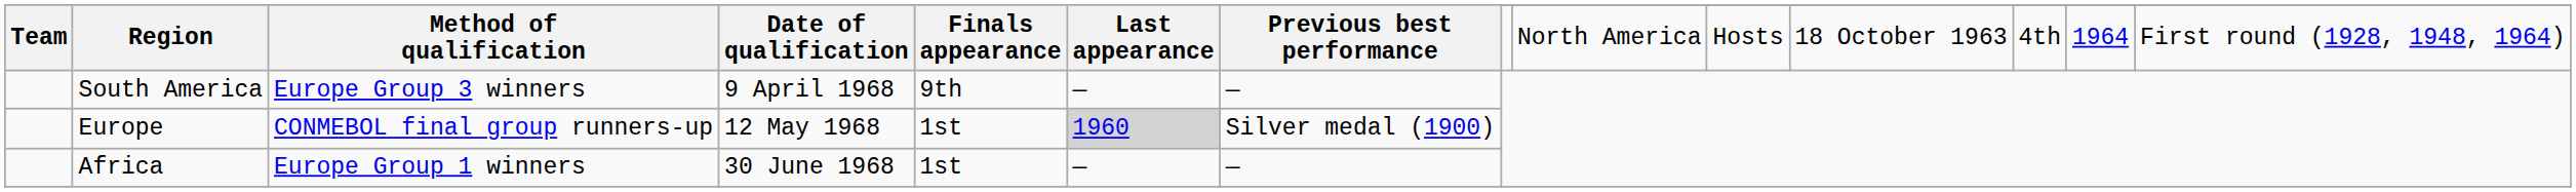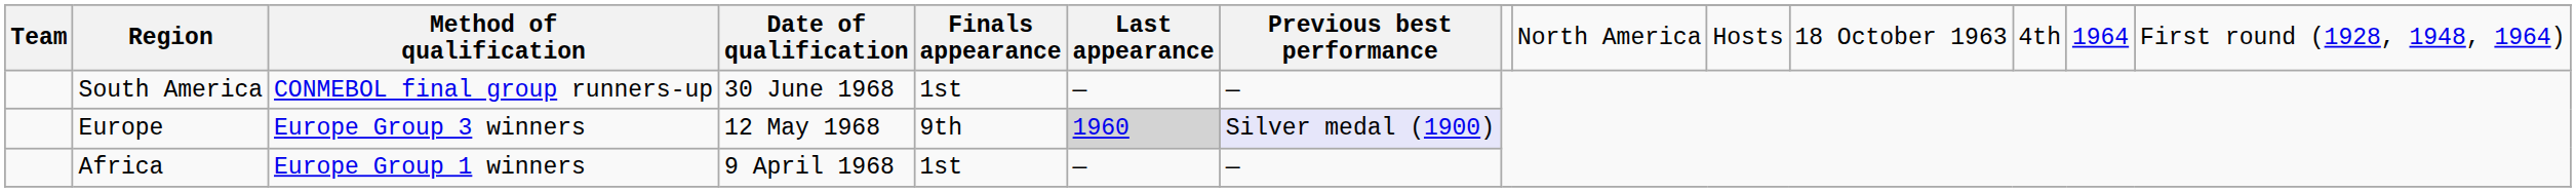 <table class="wikitable sortable">
 <tr>
 <th rowspan=2>Team</th>
 <th rowspan=2>Region</th>
 <th rowspan=2>Method of<br>qualification</th>
 <th rowspan=2>Date of<br>qualification</th>
 <th rowspan=2 data-sort-type="number">Finals<br>appearance</th>
 <th rowspan=2>Last<br>appearance</th>
 <th rowspan=2>Previous best<br>performance</th>
 </tr>
 <tr>
 <td style=white-space:nowrap></td>
 <td>North America</td>
 <td>Hosts</td>
 <td>18 October 1963</td>
 <td>4th</td>
 <td><a href='#'>1964</a></td>
 <td data-sort-value="2">First round (<a href='#'>1928</a>, <a href='#'>1948</a>, <a href='#'>1964</a>)</td>
 </tr>
 <tr>
 <td style=white-space:nowrap></td>
 <td>South America</td>
-<td><a href='#'>Europe Group 3</a> winners</td>
-<td>9 April 1968</td>
-<td>9th</td>
+<td><a href='#'>CONMEBOL final group</a> runners-up</td>
+<td>30 June 1968</td>
+<td>1st</td>
 <td>—</td>
 <td data-sort-value="1">—</td>
 </tr>
 <tr>
 <td style=white-space:nowrap></td>
 <td>Europe</td>
-<td><a href='#'>CONMEBOL final group</a> runners-up</td>
+<td><a href='#'>Europe Group 3</a> winners</td>
 <td>12 May 1968</td>
-<td>1st</td>
+<td>9th</td>
 <td style="background: lightgrey;"><a href='#'>1960</a></td>
-<td data-sort-value="7">Silver medal (<a href='#'>1900</a>)</td>
+<td data-sort-value="7" style="background: lavender;">Silver medal (<a href='#'>1900</a>)</td>
 </tr>
 <tr>
 <td style=white-space:nowrap></td>
 <td>Africa</td>
 <td><a href='#'>Europe Group 1</a> winners</td>
-<td>30 June 1968</td>
+<td>9 April 1968</td>
 <td>1st</td>
 <td>—</td>
 <td data-sort-value="1">—</td>
 </tr>
 </table>
